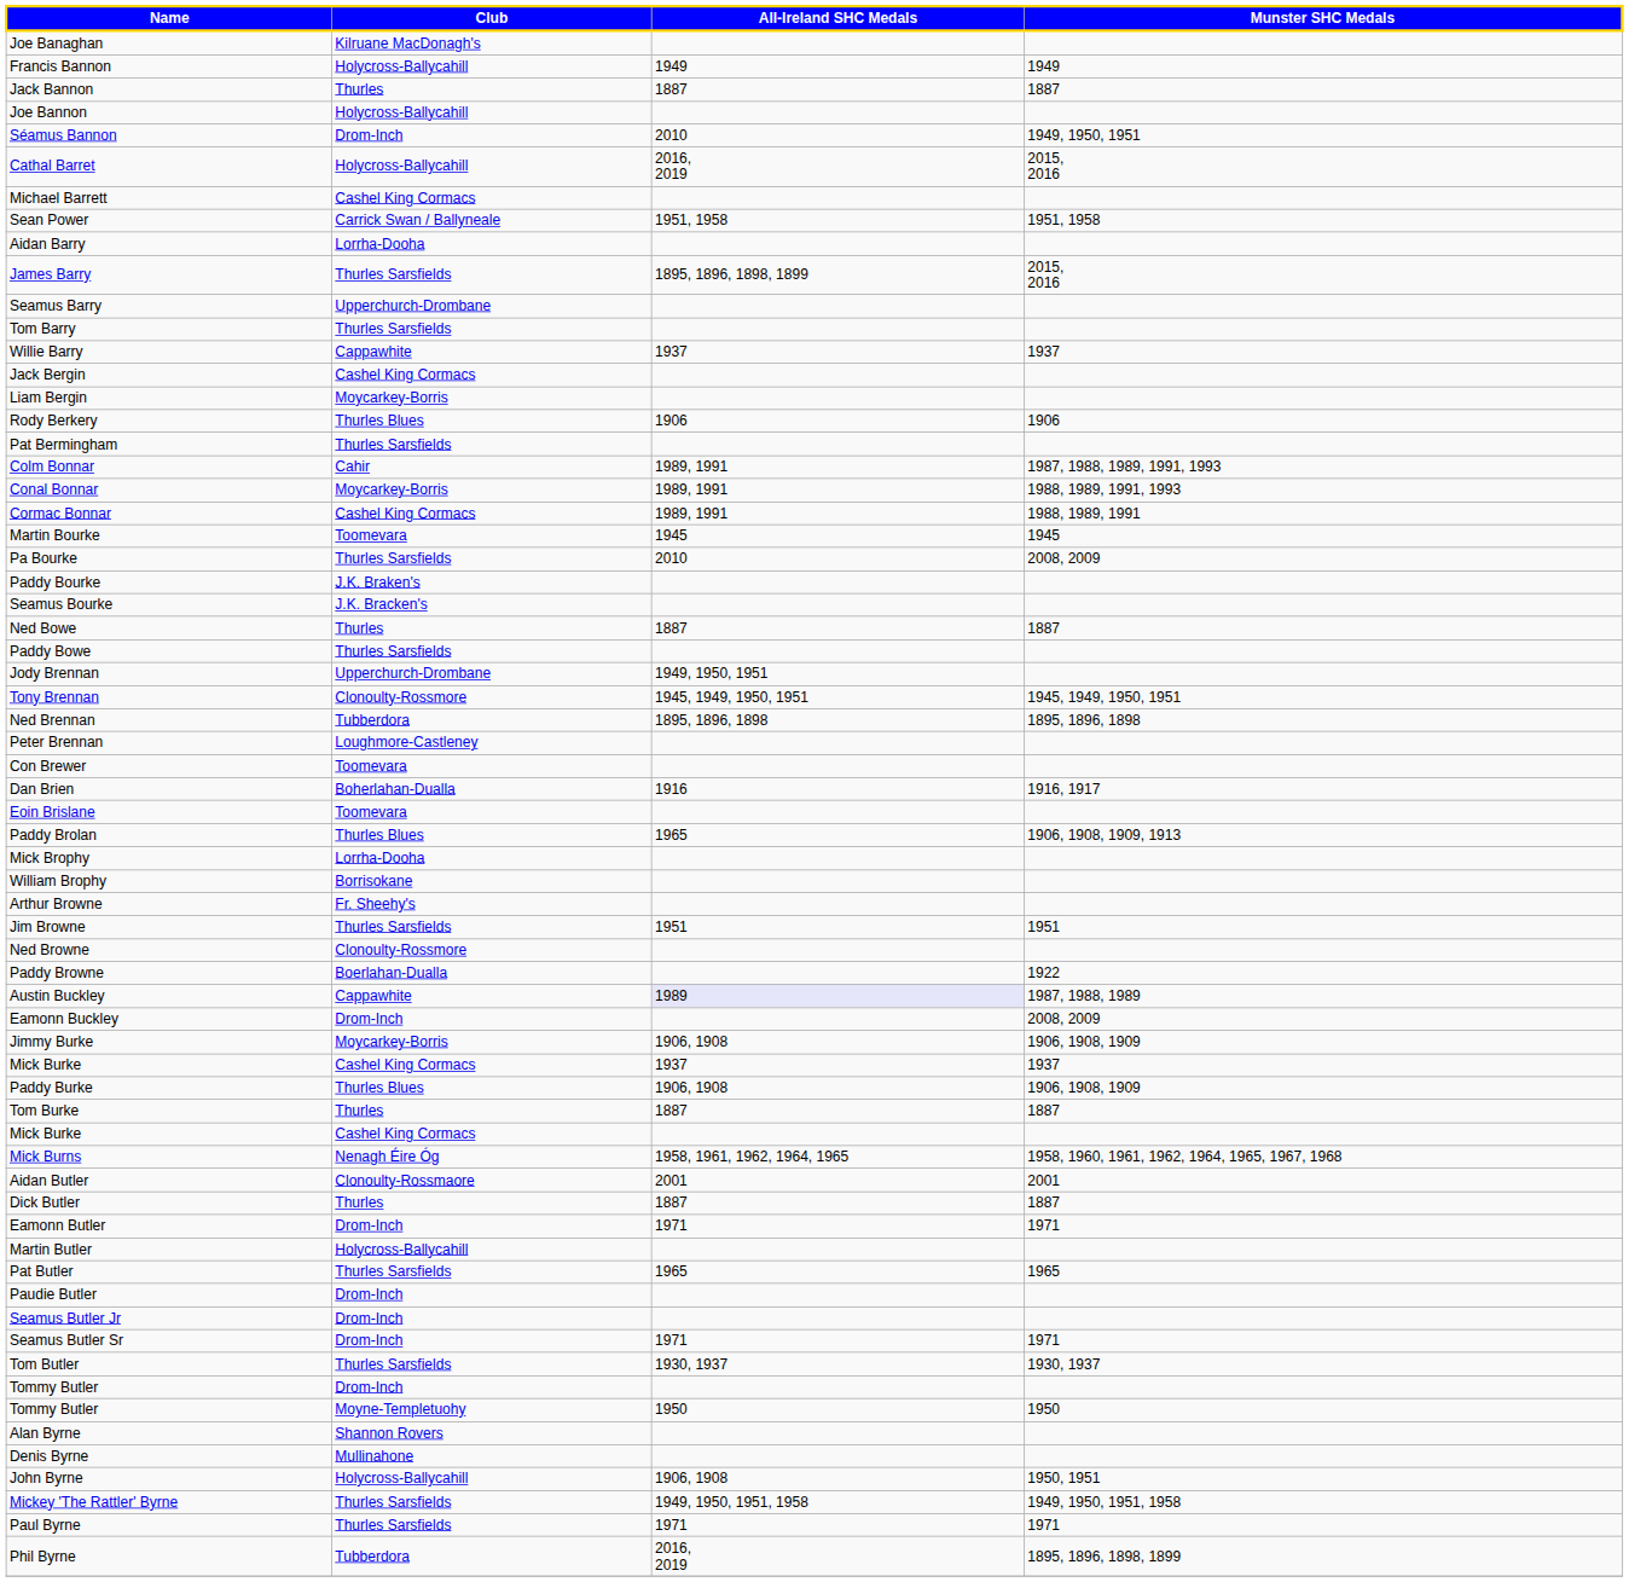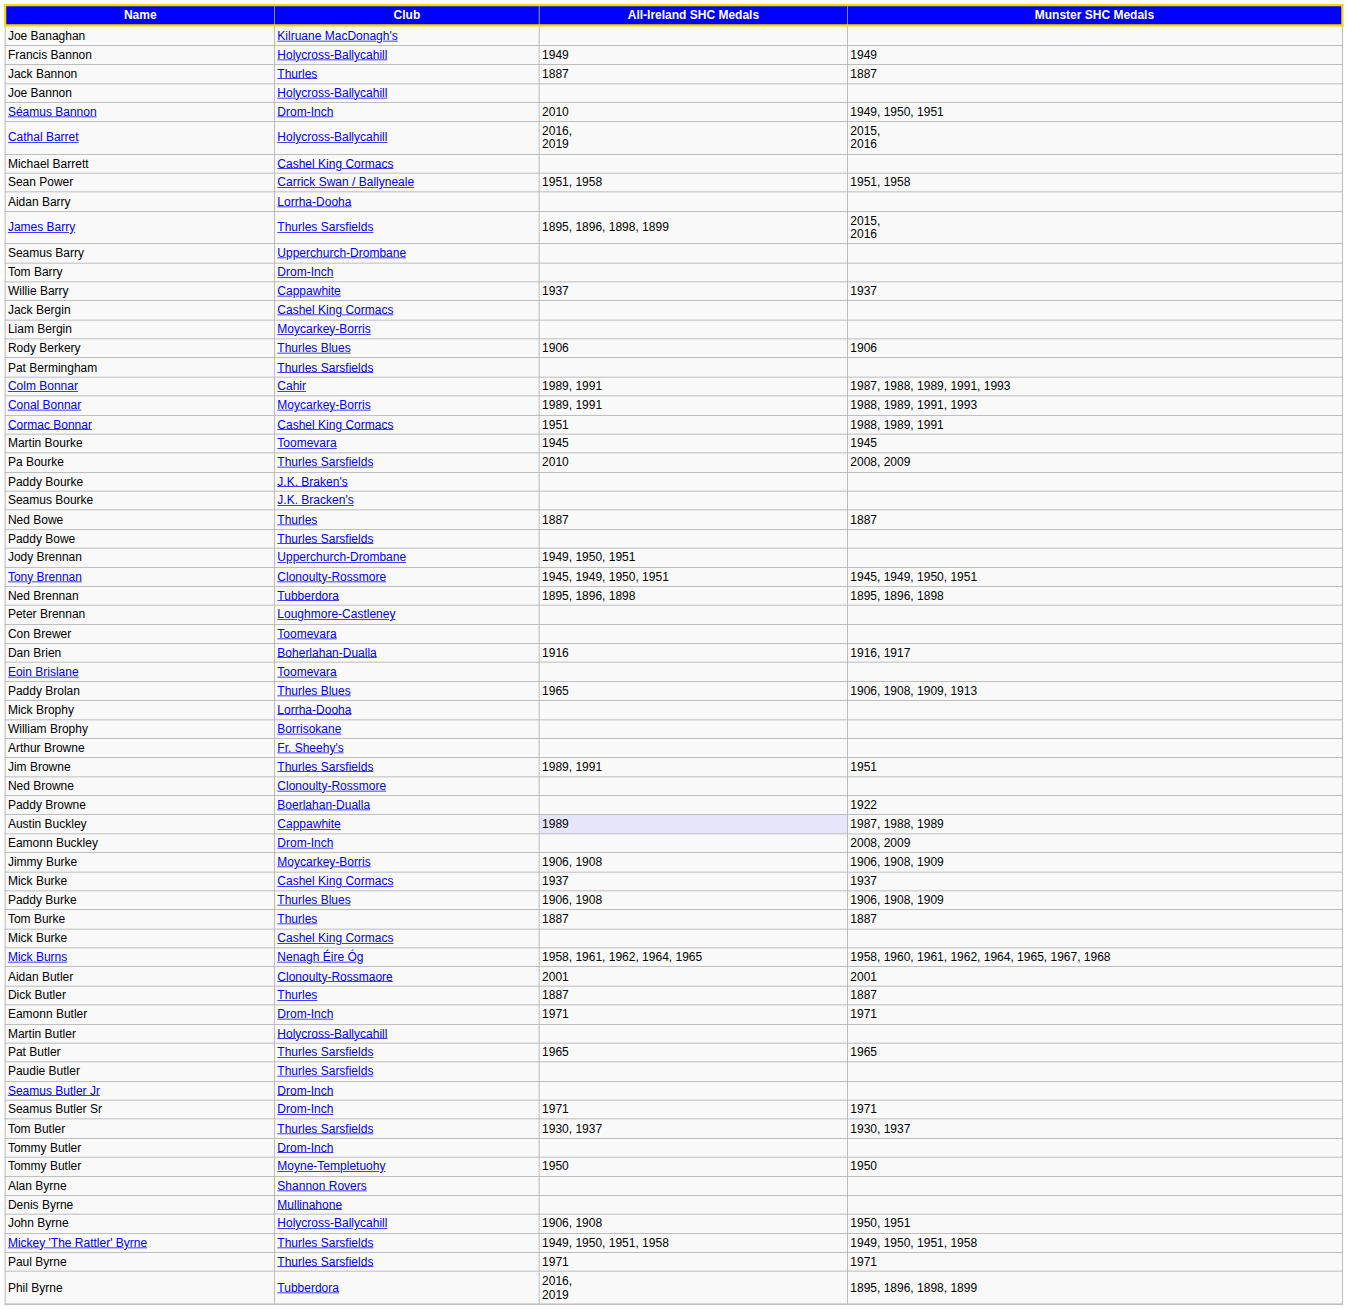 <table class="wikitable" width="90%">
 <tr style="text-align:center;background:blue;color:white;border:3px solid gold;">
 <td><strong>Name</strong></td>
 <td><strong>Club</strong></td>
 <td><strong>All-Ireland SHC Medals</strong></td>
 <td><strong>Munster SHC Medals</strong></td>
 </tr>
 <tr>
 <td>Joe Banaghan</td>
 <td><a href='#'>Kilruane MacDonagh's</a></td>
 <td></td>
 <td></td>
 </tr>
 <tr>
 <td>Francis Bannon</td>
 <td><a href='#'>Holycross-Ballycahill</a></td>
 <td>1949</td>
 <td>1949</td>
 </tr>
 <tr>
 <td>Jack Bannon</td>
 <td><a href='#'>Thurles</a></td>
 <td>1887</td>
 <td>1887</td>
 </tr>
 <tr>
 <td>Joe Bannon</td>
 <td><a href='#'>Holycross-Ballycahill</a></td>
 <td></td>
 <td></td>
 </tr>
 <tr>
 <td><a href='#'>Séamus Bannon</a></td>
 <td><a href='#'>Drom-Inch</a></td>
 <td>2010</td>
 <td>1949, 1950, 1951</td>
 </tr>
 <tr>
 <td><a href='#'>Cathal Barret</a></td>
 <td><a href='#'>Holycross-Ballycahill</a></td>
 <td>2016,<br>2019</td>
 <td>2015,<br>2016</td>
 </tr>
 <tr>
 <td>Michael Barrett</td>
 <td><a href='#'>Cashel King Cormacs</a></td>
 <td></td>
 <td></td>
 </tr>
 <tr>
 <td>Sean Power</td>
 <td><a href='#'>Carrick Swan / Ballyneale </a></td>
 <td>1951, 1958</td>
 <td>1951, 1958</td>
 </tr>
 <tr>
 <td>Aidan Barry</td>
 <td><a href='#'>Lorrha-Dooha</a></td>
 <td></td>
 <td></td>
 </tr>
 <tr>
 <td><a href='#'>James Barry</a></td>
 <td><a href='#'>Thurles Sarsfields</a></td>
 <td>1895, 1896, 1898, 1899</td>
 <td>2015,<br>2016</td>
 </tr>
 <tr>
 <td>Seamus Barry</td>
 <td><a href='#'>Upperchurch-Drombane</a></td>
 <td></td>
 <td></td>
 </tr>
 <tr>
 <td>Tom Barry</td>
-<td><a href='#'>Thurles Sarsfields</a></td>
+<td><a href='#'>Drom-Inch</a></td>
 <td></td>
 <td></td>
 </tr>
 <tr>
 <td>Willie Barry</td>
 <td><a href='#'>Cappawhite</a></td>
 <td>1937</td>
 <td>1937</td>
 </tr>
 <tr>
 <td>Jack Bergin</td>
 <td><a href='#'>Cashel King Cormacs</a></td>
 <td></td>
 <td></td>
 </tr>
 <tr>
 <td>Liam Bergin</td>
 <td><a href='#'>Moycarkey-Borris</a></td>
 <td></td>
 <td></td>
 </tr>
 <tr>
 <td>Rody Berkery</td>
 <td><a href='#'>Thurles Blues</a></td>
 <td>1906</td>
 <td>1906</td>
 </tr>
 <tr>
 <td>Pat Bermingham</td>
 <td><a href='#'>Thurles Sarsfields</a></td>
 <td></td>
 <td></td>
 </tr>
 <tr>
 <td><a href='#'>Colm Bonnar</a></td>
 <td><a href='#'>Cahir</a></td>
 <td>1989, 1991</td>
 <td>1987, 1988, 1989, 1991, 1993</td>
 </tr>
 <tr>
 <td><a href='#'>Conal Bonnar</a></td>
 <td><a href='#'>Moycarkey-Borris</a></td>
 <td>1989, 1991</td>
 <td>1988, 1989, 1991, 1993</td>
 </tr>
 <tr>
 <td><a href='#'>Cormac Bonnar</a></td>
 <td><a href='#'>Cashel King Cormacs</a></td>
-<td>1989, 1991</td>
+<td>1951</td>
 <td>1988, 1989, 1991</td>
 </tr>
 <tr>
 <td>Martin Bourke</td>
 <td><a href='#'>Toomevara</a></td>
 <td>1945</td>
 <td>1945</td>
 </tr>
 <tr>
 <td>Pa Bourke</td>
 <td><a href='#'>Thurles Sarsfields</a></td>
 <td>2010</td>
 <td>2008, 2009</td>
 </tr>
 <tr>
 <td>Paddy Bourke</td>
 <td><a href='#'>J.K. Braken's</a></td>
 <td></td>
 <td></td>
 </tr>
 <tr>
 <td>Seamus Bourke</td>
 <td><a href='#'>J.K. Bracken's</a></td>
 <td></td>
 <td></td>
 </tr>
 <tr>
 <td>Ned Bowe</td>
 <td><a href='#'>Thurles</a></td>
 <td>1887</td>
 <td>1887</td>
 </tr>
 <tr>
 <td>Paddy Bowe</td>
 <td><a href='#'>Thurles Sarsfields</a></td>
 <td></td>
 <td></td>
 </tr>
 <tr>
 <td>Jody Brennan</td>
 <td><a href='#'>Upperchurch-Drombane</a></td>
 <td>1949, 1950, 1951</td>
 <td></td>
 </tr>
 <tr>
 <td><a href='#'>Tony Brennan</a></td>
 <td><a href='#'>Clonoulty-Rossmore</a></td>
 <td>1945, 1949, 1950, 1951</td>
 <td>1945, 1949, 1950, 1951</td>
 </tr>
 <tr>
 <td>Ned Brennan</td>
 <td><a href='#'>Tubberdora</a></td>
 <td>1895, 1896, 1898</td>
 <td>1895, 1896, 1898</td>
 </tr>
 <tr>
 <td>Peter Brennan</td>
 <td><a href='#'>Loughmore-Castleney</a></td>
 <td></td>
 <td></td>
 </tr>
 <tr>
 <td>Con Brewer</td>
 <td><a href='#'>Toomevara</a></td>
 <td></td>
 <td></td>
 </tr>
 <tr>
 <td>Dan Brien</td>
 <td><a href='#'>Boherlahan-Dualla</a></td>
 <td>1916</td>
 <td>1916, 1917</td>
 </tr>
 <tr>
 <td><a href='#'>Eoin Brislane</a></td>
 <td><a href='#'>Toomevara</a></td>
 <td></td>
 <td></td>
 </tr>
 <tr>
 <td>Paddy Brolan</td>
 <td><a href='#'>Thurles Blues</a></td>
 <td>1965</td>
 <td>1906, 1908, 1909, 1913</td>
 </tr>
 <tr>
 <td>Mick Brophy</td>
 <td><a href='#'>Lorrha-Dooha</a></td>
 <td></td>
 <td></td>
 </tr>
 <tr>
 <td>William Brophy</td>
 <td><a href='#'>Borrisokane</a></td>
 <td></td>
 <td></td>
 </tr>
 <tr>
 <td>Arthur Browne</td>
 <td><a href='#'>Fr. Sheehy's</a></td>
 <td></td>
 <td></td>
 </tr>
 <tr>
 <td>Jim Browne</td>
 <td><a href='#'>Thurles Sarsfields</a></td>
-<td>1951</td>
+<td>1989, 1991</td>
 <td>1951</td>
 </tr>
 <tr>
 <td>Ned Browne</td>
 <td><a href='#'>Clonoulty-Rossmore</a></td>
 <td></td>
 <td></td>
 </tr>
 <tr>
 <td>Paddy Browne</td>
 <td><a href='#'>Boerlahan-Dualla</a></td>
 <td></td>
 <td>1922</td>
 </tr>
 <tr>
 <td>Austin Buckley</td>
 <td><a href='#'>Cappawhite</a></td>
 <td style="background: lavender;">1989</td>
 <td>1987, 1988, 1989</td>
 </tr>
 <tr>
 <td>Eamonn Buckley</td>
 <td><a href='#'>Drom-Inch</a></td>
 <td></td>
 <td>2008, 2009</td>
 </tr>
 <tr>
 <td>Jimmy Burke</td>
 <td><a href='#'>Moycarkey-Borris</a></td>
 <td>1906, 1908</td>
 <td>1906, 1908, 1909</td>
 </tr>
 <tr>
 <td>Mick Burke</td>
 <td><a href='#'>Cashel King Cormacs</a></td>
 <td>1937</td>
 <td>1937</td>
 </tr>
 <tr>
 <td>Paddy Burke</td>
 <td><a href='#'>Thurles Blues</a></td>
 <td>1906, 1908</td>
 <td>1906, 1908, 1909</td>
 </tr>
 <tr>
 <td>Tom Burke</td>
 <td><a href='#'>Thurles</a></td>
 <td>1887</td>
 <td>1887</td>
 </tr>
 <tr>
 <td>Mick Burke</td>
 <td><a href='#'>Cashel King Cormacs</a></td>
 <td></td>
 <td></td>
 </tr>
 <tr>
 <td><a href='#'>Mick Burns</a></td>
 <td><a href='#'>Nenagh Éire Óg</a></td>
 <td>1958, 1961, 1962, 1964, 1965</td>
 <td>1958, 1960, 1961, 1962, 1964, 1965, 1967, 1968</td>
 </tr>
 <tr>
 <td>Aidan Butler</td>
 <td><a href='#'>Clonoulty-Rossmaore</a></td>
 <td>2001</td>
 <td>2001</td>
 </tr>
 <tr>
 <td>Dick Butler</td>
 <td><a href='#'>Thurles</a></td>
 <td>1887</td>
 <td>1887</td>
 </tr>
 <tr>
 <td>Eamonn Butler</td>
 <td><a href='#'>Drom-Inch</a></td>
 <td>1971</td>
 <td>1971</td>
 </tr>
 <tr>
 <td>Martin Butler</td>
 <td><a href='#'>Holycross-Ballycahill</a></td>
 <td></td>
 <td></td>
 </tr>
 <tr>
 <td>Pat Butler</td>
 <td><a href='#'>Thurles Sarsfields</a></td>
 <td>1965</td>
 <td>1965</td>
 </tr>
 <tr>
 <td>Paudie Butler</td>
-<td><a href='#'>Drom-Inch</a></td>
+<td><a href='#'>Thurles Sarsfields</a></td>
 <td></td>
 <td></td>
 </tr>
 <tr>
 <td><a href='#'>Seamus Butler Jr</a></td>
 <td><a href='#'>Drom-Inch</a></td>
 <td></td>
 <td></td>
 </tr>
 <tr>
 <td>Seamus Butler Sr</td>
 <td><a href='#'>Drom-Inch</a></td>
 <td>1971</td>
 <td>1971</td>
 </tr>
 <tr>
 <td>Tom Butler</td>
 <td><a href='#'>Thurles Sarsfields</a></td>
 <td>1930, 1937</td>
 <td>1930, 1937</td>
 </tr>
 <tr>
 <td>Tommy Butler</td>
 <td><a href='#'>Drom-Inch</a></td>
 <td></td>
 <td></td>
 </tr>
 <tr>
 <td>Tommy Butler</td>
 <td><a href='#'>Moyne-Templetuohy</a></td>
 <td>1950</td>
 <td>1950</td>
 </tr>
 <tr>
 <td>Alan Byrne</td>
 <td><a href='#'>Shannon Rovers</a></td>
 <td></td>
 <td></td>
 </tr>
 <tr>
 <td>Denis Byrne</td>
 <td><a href='#'>Mullinahone</a></td>
 <td></td>
 <td></td>
 </tr>
 <tr>
 <td>John Byrne</td>
 <td><a href='#'>Holycross-Ballycahill</a></td>
 <td>1906, 1908</td>
 <td>1950, 1951</td>
 </tr>
 <tr>
 <td><a href='#'>Mickey 'The Rattler' Byrne</a></td>
 <td><a href='#'>Thurles Sarsfields</a></td>
 <td>1949, 1950, 1951, 1958</td>
 <td>1949, 1950, 1951, 1958</td>
 </tr>
 <tr>
 <td>Paul Byrne</td>
 <td><a href='#'>Thurles Sarsfields</a></td>
 <td>1971</td>
 <td>1971</td>
 </tr>
 <tr>
 <td>Phil Byrne</td>
 <td><a href='#'>Tubberdora</a></td>
 <td>2016,<br>2019</td>
 <td>1895, 1896, 1898, 1899</td>
 </tr>
 <tr>
 </tr>
 </table>
